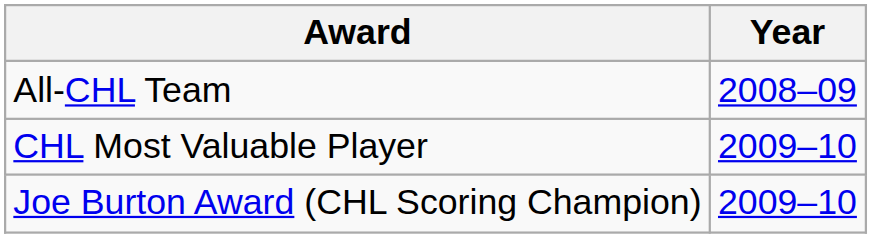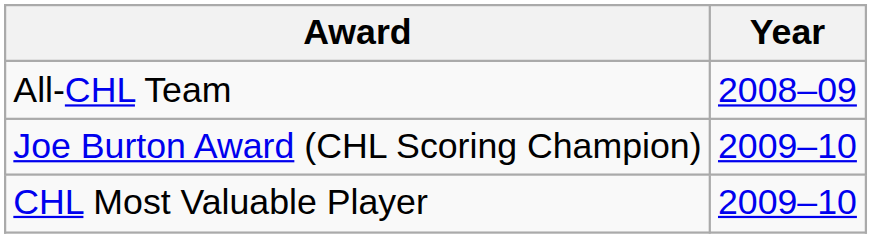 <table class="wikitable">
 <tr>
 <th>Award</th>
 <th>Year</th>
 </tr>
 <tr>
 <td>All-<a href='#'>CHL</a> Team</td>
 <td><a href='#'>2008–09</a></td>
 </tr>
 <tr>
+<td><a href='#'>Joe Burton Award</a> (CHL Scoring Champion)</td>
+<td><a href='#'>2009–10</a></td>
+</tr>
+<tr>
 <td><a href='#'>CHL</a> Most Valuable Player</td>
 <td><a href='#'>2009–10</a></td>
 </tr>
-<tr>
-<td><a href='#'>Joe Burton Award</a> (CHL Scoring Champion)</td>
-<td><a href='#'>2009–10</a></td>
-</tr>
 </table>
